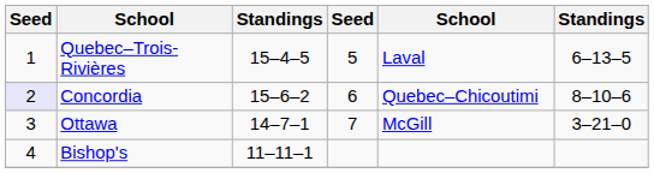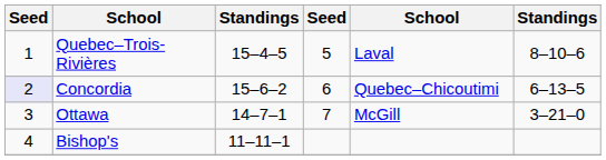 <table class="wikitable">
 <tr>
 <th>Seed</th>
 <th style="width:150px">School</th>
 <th>Standings</th>
 <th>Seed</th>
 <th style="width:150px">School</th>
 <th>Standings</th>
 </tr>
 <tr>
 <td align=center>1</td>
 <td><a href='#'>Quebec–Trois-Rivières</a></td>
 <td align=center>15–4–5</td>
 <td align=center>5</td>
 <td><a href='#'>Laval</a></td>
-<td align=center>6–13–5</td>
+<td align=center>8–10–6</td>
 </tr>
 <tr>
 <td align=center style="background: lavender;">2</td>
 <td><a href='#'>Concordia</a></td>
 <td align=center>15–6–2</td>
 <td align=center>6</td>
 <td><a href='#'>Quebec–Chicoutimi</a></td>
-<td align=center>8–10–6</td>
+<td align=center>6–13–5</td>
 </tr>
 <tr>
 <td align=center>3</td>
 <td><a href='#'>Ottawa</a></td>
 <td align=center>14–7–1</td>
 <td align=center>7</td>
 <td><a href='#'>McGill</a></td>
 <td align=center>3–21–0</td>
 </tr>
 <tr>
 <td align=center>4</td>
 <td><a href='#'>Bishop's</a></td>
 <td align=center>11–11–1</td>
 <td></td>
 <td></td>
 <td></td>
 </tr>
 <tr>
 </tr>
 </table>
